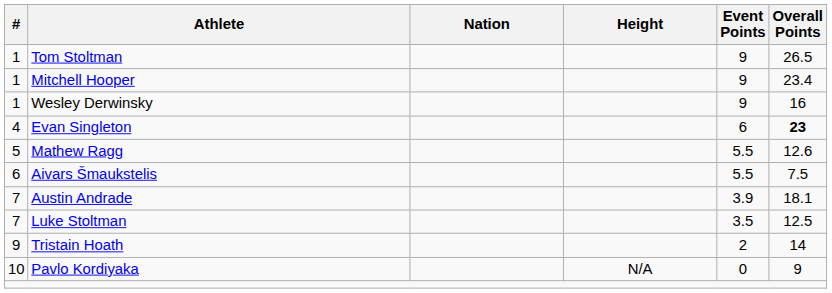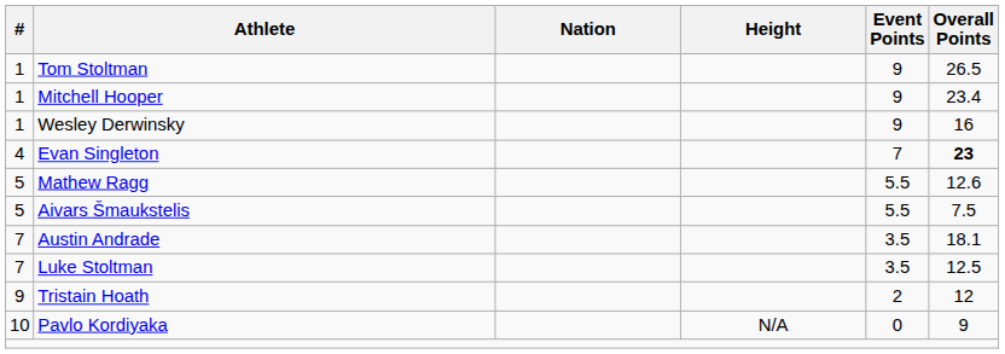 <table class="wikitable sortable" style="text-align:center;width: 70%;">
 <tr>
 <th scope="col" style="width: 10px;">#</th>
 <th scope="col">Athlete</th>
 <th scope="col">Nation</th>
 <th scope="col">Height</th>
 <th scope="col" style="width: 10px;">Event Points</th>
 <th scope="col" style="width: 10px;">Overall Points</th>
 </tr>
 <tr>
 <td>1</td>
 <td align=left><a href='#'>Tom Stoltman</a></td>
 <td align=left></td>
 <td></td>
 <td>9</td>
 <td>26.5</td>
 </tr>
 <tr>
 <td>1</td>
 <td align=left><a href='#'>Mitchell Hooper</a></td>
 <td align=left></td>
 <td></td>
 <td>9</td>
 <td>23.4</td>
 </tr>
 <tr>
 <td>1</td>
 <td align=left>Wesley Derwinsky</td>
 <td align=left></td>
 <td></td>
 <td>9</td>
 <td>16</td>
 </tr>
 <tr>
 <td>4</td>
 <td align=left><a href='#'>Evan Singleton</a></td>
 <td align=left></td>
 <td></td>
-<td>6</td>
+<td>7</td>
 <td><strong>23</strong></td>
 </tr>
 <tr>
 <td>5</td>
 <td align=left><a href='#'>Mathew Ragg</a></td>
 <td align=left></td>
 <td></td>
 <td>5.5</td>
 <td>12.6</td>
 </tr>
 <tr>
-<td>6</td>
+<td>5</td>
 <td align=left><a href='#'>Aivars Šmaukstelis</a></td>
 <td align=left></td>
 <td></td>
 <td>5.5</td>
 <td>7.5</td>
 </tr>
 <tr>
 <td>7</td>
 <td align=left><a href='#'>Austin Andrade</a></td>
 <td align=left></td>
 <td></td>
-<td>3.9</td>
+<td>3.5</td>
 <td>18.1</td>
 </tr>
 <tr>
 <td>7</td>
 <td align=left><a href='#'>Luke Stoltman</a></td>
 <td align=left></td>
 <td></td>
 <td>3.5</td>
 <td>12.5</td>
 </tr>
 <tr>
 <td>9</td>
 <td align=left><a href='#'>Tristain Hoath</a></td>
 <td align=left></td>
 <td></td>
 <td>2</td>
-<td>14</td>
+<td>12</td>
 </tr>
 <tr>
 <td>10</td>
 <td align=left><a href='#'>Pavlo Kordiyaka</a></td>
 <td align=left></td>
 <td>N/A</td>
 <td>0</td>
 <td>9</td>
 </tr>
 <tr class="sortbottom">
 <td colspan="6"></td>
 </tr>
 </table>
